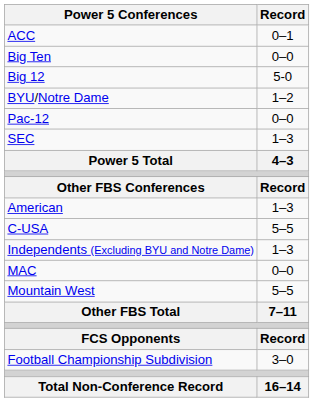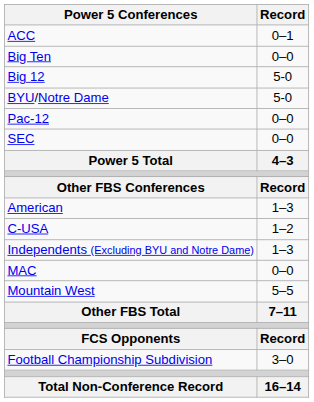 <table class="wikitable">
 <tr>
 <th>Power 5 Conferences</th>
 <th>Record</th>
 </tr>
 <tr>
 <td><a href='#'>ACC</a></td>
 <td align=center>0–1</td>
 </tr>
 <tr>
 <td><a href='#'>Big Ten</a></td>
 <td align=center>0–0</td>
 </tr>
 <tr>
 <td><a href='#'>Big 12</a></td>
 <td align=center>5-0</td>
 </tr>
 <tr>
 <td><a href='#'>BYU</a>/<a href='#'>Notre Dame</a></td>
-<td align=center>1–2</td>
+<td align=center>5-0</td>
 </tr>
 <tr>
 <td><a href='#'>Pac-12</a></td>
 <td align=center>0–0</td>
 </tr>
 <tr>
 <td><a href='#'>SEC</a></td>
-<td align=center>1–3</td>
+<td align=center>0–0</td>
 </tr>
 <tr>
 <th>Power 5 Total</th>
 <th>4–3</th>
 </tr>
 <tr>
 <th colspan="2" style="background:lightgrey;"></th>
 </tr>
 <tr>
 <th>Other FBS Conferences</th>
 <th>Record</th>
 </tr>
 <tr>
 <td><a href='#'>American</a></td>
 <td align=center>1–3</td>
 </tr>
 <tr>
 <td><a href='#'>C-USA</a></td>
-<td align=center>5–5</td>
+<td align=center>1–2</td>
 </tr>
 <tr>
 <td><a href='#'>Independents <small>(Excluding BYU and Notre Dame)</small></a></td>
 <td align=center>1–3</td>
 </tr>
 <tr>
 <td><a href='#'>MAC</a></td>
 <td align=center>0–0</td>
 </tr>
 <tr>
 <td><a href='#'>Mountain West</a></td>
 <td align=center>5–5</td>
 </tr>
 <tr>
 <th>Other FBS Total</th>
 <th>7–11</th>
 </tr>
 <tr>
 <th colspan="2" style="background:lightgrey;"></th>
 </tr>
 <tr>
 <th>FCS Opponents</th>
 <th>Record</th>
 </tr>
 <tr>
 <td><a href='#'>Football Championship Subdivision</a></td>
 <td align=center>3–0</td>
 </tr>
 <tr>
 <th colspan="2" style="background:lightgrey;"></th>
 </tr>
 <tr>
 <th>Total Non-Conference Record</th>
 <th>16–14</th>
 </tr>
 </table>
